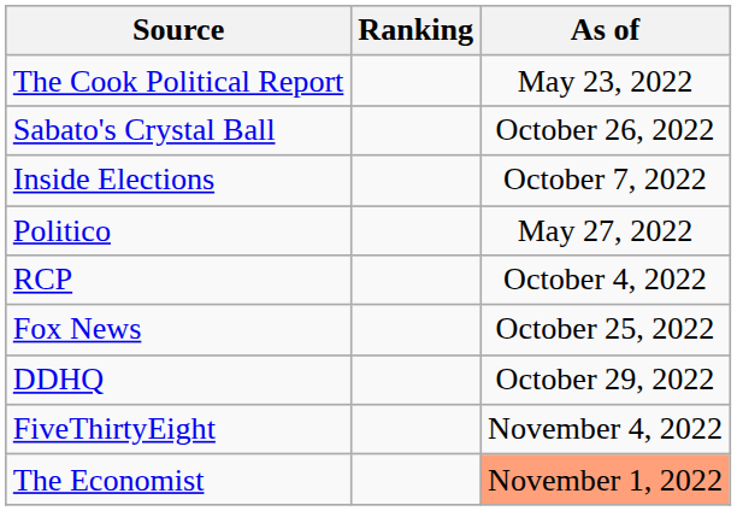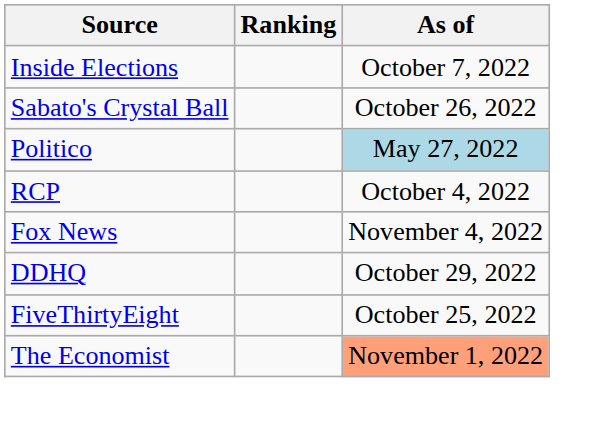 <table class="wikitable" style="text-align:center">
 <tr>
 <th>Source</th>
 <th>Ranking</th>
 <th>As of</th>
 </tr>
 <tr>
-<td align=left><a href='#'>The Cook Political Report</a></td>
+<td align=left><a href='#'>Inside Elections</a></td>
 <td></td>
-<td>May 23, 2022</td>
+<td>October 7, 2022</td>
 </tr>
 <tr>
 <td align=left><a href='#'>Sabato's Crystal Ball</a></td>
 <td></td>
 <td>October 26, 2022</td>
 </tr>
 <tr>
-<td align=left><a href='#'>Inside Elections</a></td>
-<td></td>
-<td>October 7, 2022</td>
-</tr>
-<tr>
 <td align=left><a href='#'>Politico</a></td>
 <td></td>
-<td>May 27, 2022</td>
+<td style="background: lightblue;">May 27, 2022</td>
 </tr>
 <tr>
 <td style="text-align:left;"><a href='#'>RCP</a></td>
 <td></td>
 <td>October 4, 2022</td>
 </tr>
 <tr>
 <td align=left><a href='#'>Fox News</a></td>
 <td></td>
-<td>October 25, 2022</td>
+<td>November 4, 2022</td>
 </tr>
 <tr>
 <td align="left"><a href='#'>DDHQ</a></td>
 <td></td>
 <td>October 29, 2022</td>
 </tr>
 <tr>
 <td align="left"><a href='#'>FiveThirtyEight</a></td>
 <td></td>
-<td>November 4, 2022</td>
+<td>October 25, 2022</td>
 </tr>
 <tr>
 <td align="left"><a href='#'>The Economist</a></td>
 <td></td>
 <td style="background: lightsalmon;">November 1, 2022</td>
 </tr>
 </table>
